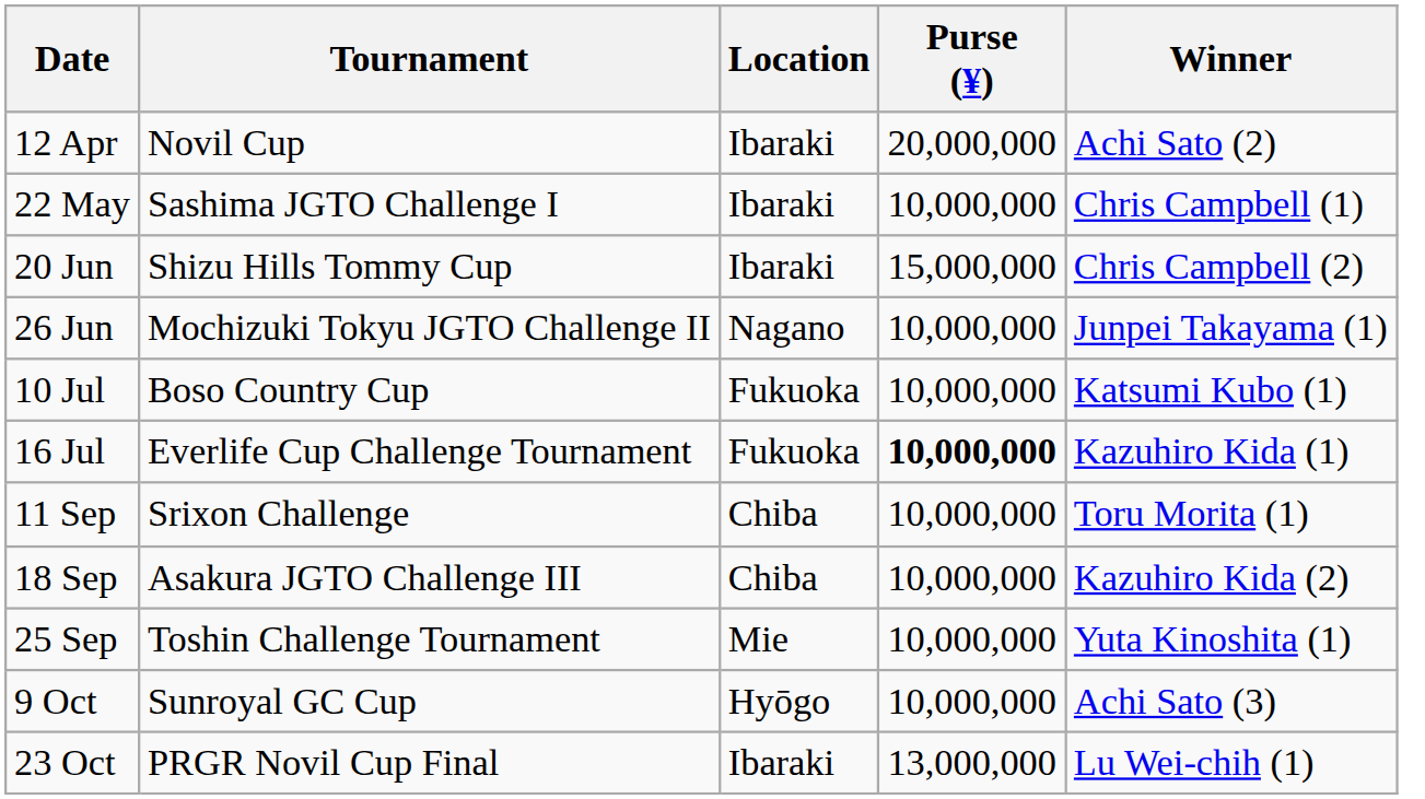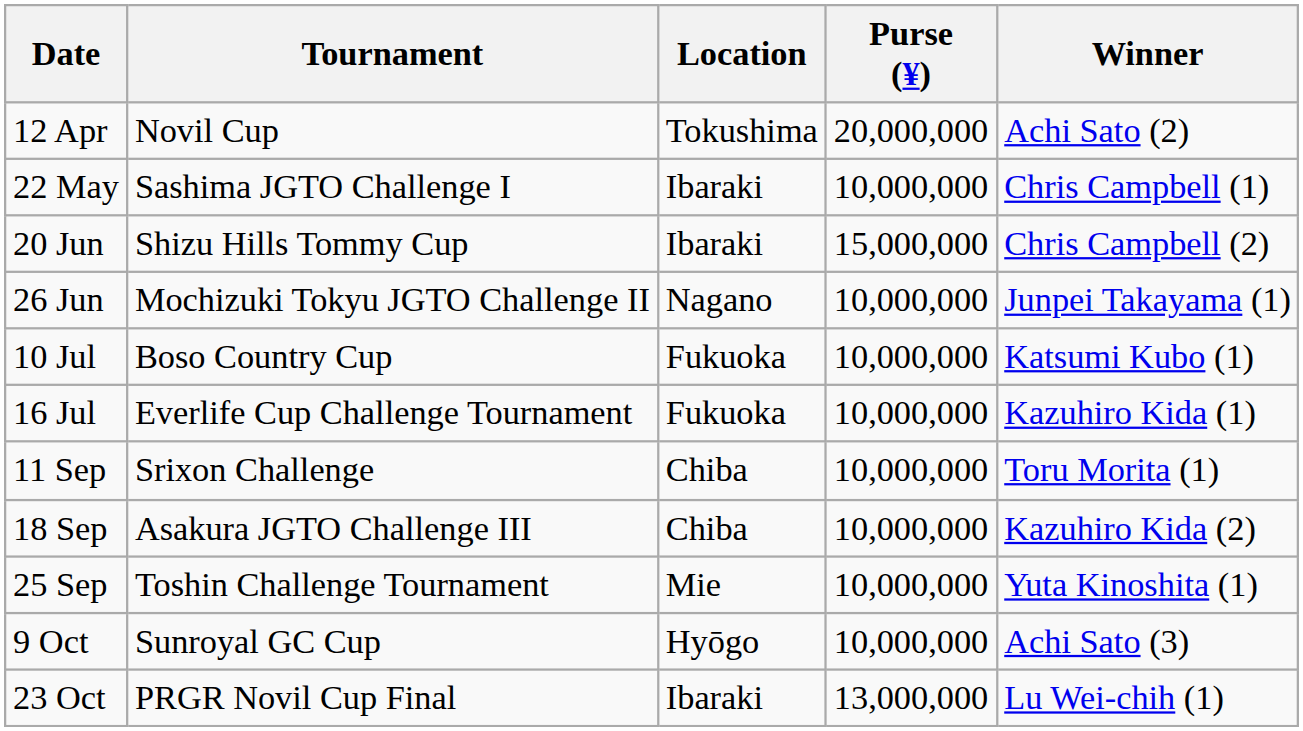 <table class="wikitable" style="font-size:95%">
 <tr>
 <th>Date</th>
 <th>Tournament</th>
 <th>Location</th>
 <th>Purse<br>(<a href='#'>¥</a>)</th>
 <th>Winner</th>
 </tr>
 <tr>
 <td>12 Apr</td>
 <td>Novil Cup</td>
-<td>Ibaraki</td>
+<td>Tokushima</td>
 <td align=right>20,000,000</td>
 <td> <a href='#'>Achi Sato</a> (2)</td>
 </tr>
 <tr>
 <td>22 May</td>
 <td>Sashima JGTO Challenge I</td>
 <td>Ibaraki</td>
 <td align=right>10,000,000</td>
 <td> <a href='#'>Chris Campbell</a> (1)</td>
 </tr>
 <tr>
 <td>20 Jun</td>
 <td>Shizu Hills Tommy Cup</td>
 <td>Ibaraki</td>
 <td align=right>15,000,000</td>
 <td> <a href='#'>Chris Campbell</a> (2)</td>
 </tr>
 <tr>
 <td>26 Jun</td>
 <td>Mochizuki Tokyu JGTO Challenge II</td>
 <td>Nagano</td>
 <td align=right>10,000,000</td>
 <td> <a href='#'>Junpei Takayama</a> (1)</td>
 </tr>
 <tr>
 <td>10 Jul</td>
 <td>Boso Country Cup</td>
 <td>Fukuoka</td>
 <td align=right>10,000,000</td>
 <td> <a href='#'>Katsumi Kubo</a> (1)</td>
 </tr>
 <tr>
 <td>16 Jul</td>
 <td>Everlife Cup Challenge Tournament</td>
 <td>Fukuoka</td>
-<td align=right><strong>10,000,000</strong></td>
+<td align=right>10,000,000</td>
 <td> <a href='#'>Kazuhiro Kida</a> (1)</td>
 </tr>
 <tr>
 <td>11 Sep</td>
 <td>Srixon Challenge</td>
 <td>Chiba</td>
 <td align=right>10,000,000</td>
 <td> <a href='#'>Toru Morita</a> (1)</td>
 </tr>
 <tr>
 <td>18 Sep</td>
 <td>Asakura JGTO Challenge III</td>
 <td>Chiba</td>
 <td align=right>10,000,000</td>
 <td> <a href='#'>Kazuhiro Kida</a> (2)</td>
 </tr>
 <tr>
 <td>25 Sep</td>
 <td>Toshin Challenge Tournament</td>
 <td>Mie</td>
 <td align=right>10,000,000</td>
 <td> <a href='#'>Yuta Kinoshita</a> (1)</td>
 </tr>
 <tr>
 <td>9 Oct</td>
 <td>Sunroyal GC Cup</td>
 <td>Hyōgo</td>
 <td align=right>10,000,000</td>
 <td> <a href='#'>Achi Sato</a> (3)</td>
 </tr>
 <tr>
 <td>23 Oct</td>
 <td>PRGR Novil Cup Final</td>
 <td>Ibaraki</td>
 <td align=right>13,000,000</td>
 <td> <a href='#'>Lu Wei-chih</a> (1)</td>
 </tr>
 </table>
